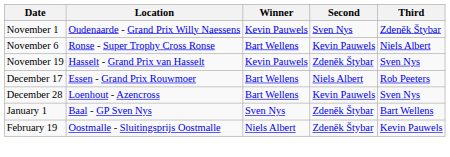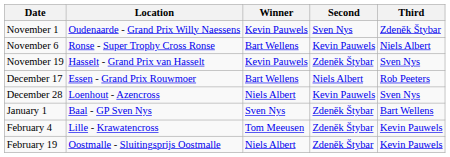 <table class="wikitable">
 <tr>
 <th>Date</th>
 <th>Location</th>
 <th>Winner</th>
 <th>Second</th>
 <th>Third</th>
 </tr>
 <tr>
 <td>November 1</td>
 <td><a href='#'>Oudenaarde</a> - <a href='#'>Grand Prix Willy Naessens</a></td>
 <td> <a href='#'>Kevin Pauwels</a></td>
 <td> <a href='#'>Sven Nys</a></td>
 <td> <a href='#'>Zdeněk Štybar</a></td>
 </tr>
 <tr>
 <td>November 6</td>
 <td><a href='#'>Ronse</a> - <a href='#'>Super Trophy Cross Ronse</a></td>
 <td> <a href='#'>Bart Wellens</a></td>
 <td> <a href='#'>Kevin Pauwels</a></td>
 <td> <a href='#'>Niels Albert</a></td>
 </tr>
 <tr>
 <td>November 19</td>
 <td><a href='#'>Hasselt</a> - <a href='#'>Grand Prix van Hasselt</a></td>
 <td> <a href='#'>Kevin Pauwels</a></td>
 <td> <a href='#'>Zdeněk Štybar</a></td>
 <td> <a href='#'>Sven Nys</a></td>
 </tr>
 <tr>
 <td>December 17</td>
 <td><a href='#'>Essen</a> - <a href='#'>Grand Prix Rouwmoer</a></td>
 <td> <a href='#'>Bart Wellens</a></td>
 <td> <a href='#'>Niels Albert</a></td>
 <td> <a href='#'>Rob Peeters</a></td>
 </tr>
 <tr>
 <td>December 28</td>
 <td><a href='#'>Loenhout</a> - <a href='#'>Azencross</a></td>
-<td> <a href='#'>Bart Wellens</a></td>
+<td> <a href='#'>Niels Albert</a></td>
 <td> <a href='#'>Kevin Pauwels</a></td>
 <td> <a href='#'>Sven Nys</a></td>
 </tr>
 <tr>
 <td>January 1</td>
 <td><a href='#'>Baal</a> - <a href='#'>GP Sven Nys</a></td>
 <td> <a href='#'>Sven Nys</a></td>
 <td> <a href='#'>Zdeněk Štybar</a></td>
 <td> <a href='#'>Bart Wellens</a></td>
 </tr>
 <tr>
+<td>February 4</td>
+<td><a href='#'>Lille</a> - <a href='#'>Krawatencross</a></td>
+<td> <a href='#'>Tom Meeusen</a></td>
+<td> <a href='#'>Zdeněk Štybar</a></td>
+<td> <a href='#'>Kevin Pauwels</a></td>
+</tr>
+<tr>
 <td>February 19</td>
 <td><a href='#'>Oostmalle</a> - <a href='#'>Sluitingsprijs Oostmalle</a></td>
 <td> <a href='#'>Niels Albert</a></td>
 <td> <a href='#'>Zdeněk Štybar</a></td>
 <td> <a href='#'>Kevin Pauwels</a></td>
 </tr>
 </table>
